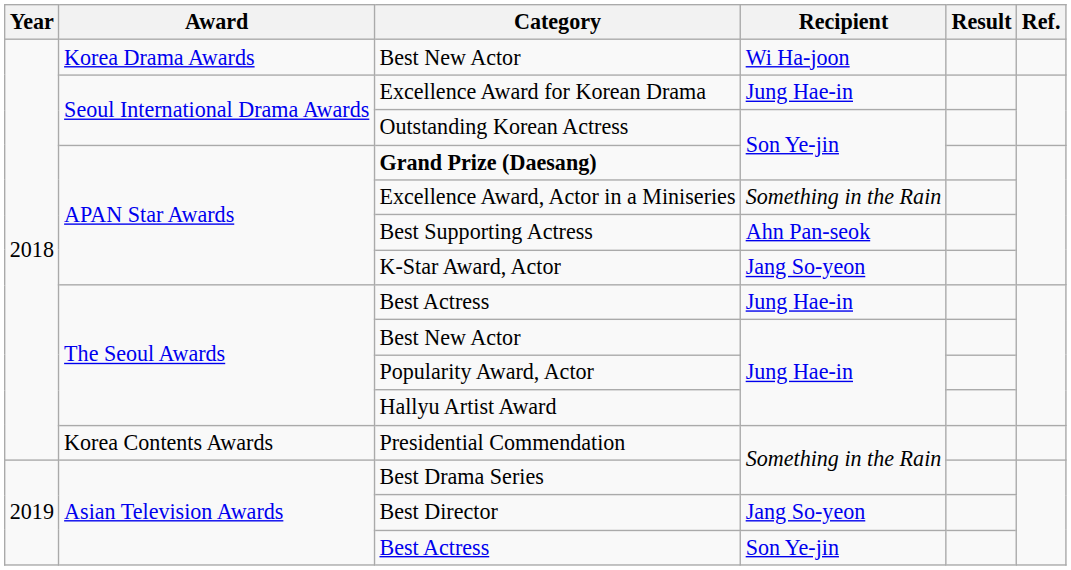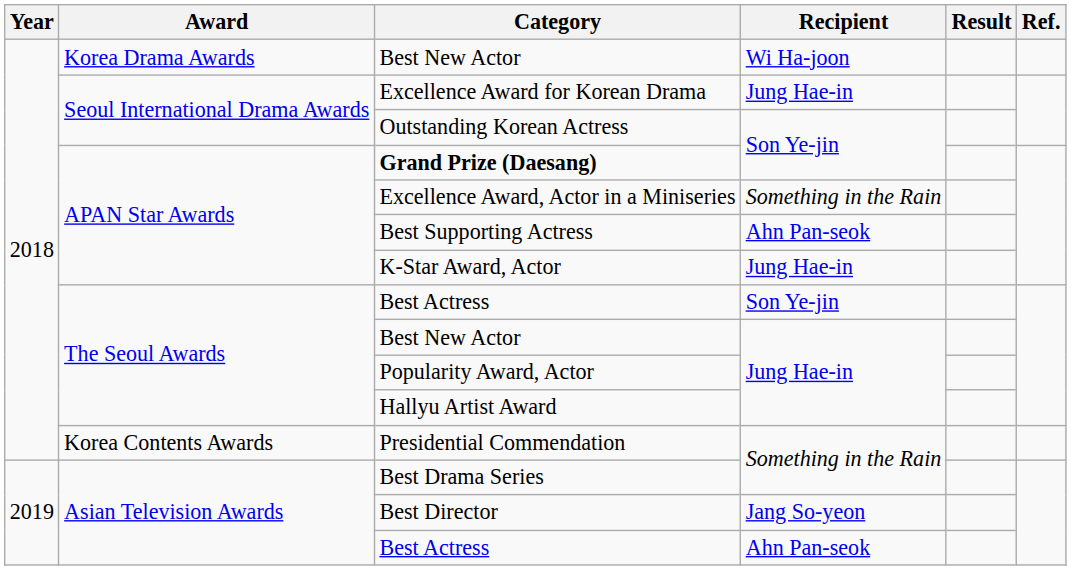 <table class="wikitable sortable">
 <tr>
 <th>Year</th>
 <th>Award</th>
 <th>Category</th>
 <th>Recipient</th>
 <th>Result</th>
 <th>Ref.</th>
 </tr>
 <tr>
 <td rowspan="12">2018</td>
 <td><a href='#'>Korea Drama Awards</a></td>
 <td>Best New Actor</td>
 <td><a href='#'>Wi Ha-joon</a></td>
 <td></td>
 <td></td>
 </tr>
 <tr>
 <td rowspan="2"><a href='#'>Seoul International Drama Awards</a></td>
 <td>Excellence Award for Korean Drama</td>
 <td><a href='#'>Jung Hae-in</a></td>
 <td></td>
 <td rowspan="2"></td>
 </tr>
 <tr>
 <td>Outstanding Korean Actress</td>
 <td rowspan="2"><a href='#'>Son Ye-jin</a></td>
 <td></td>
 </tr>
 <tr>
 <td rowspan="4"><a href='#'>APAN Star Awards</a></td>
 <td><strong>Grand Prize (Daesang)</strong></td>
 <td></td>
 <td rowspan="4"></td>
 </tr>
 <tr>
 <td>Excellence Award, Actor in a Miniseries</td>
 <td><em>Something in the Rain</em></td>
 <td></td>
 </tr>
 <tr>
 <td>Best Supporting Actress</td>
 <td><a href='#'>Ahn Pan-seok</a></td>
 <td></td>
 </tr>
 <tr>
 <td>K-Star Award, Actor</td>
-<td><a href='#'>Jang So-yeon</a></td>
+<td><a href='#'>Jung Hae-in</a></td>
 <td></td>
 </tr>
 <tr>
 <td rowspan="4"><a href='#'>The Seoul Awards</a></td>
 <td>Best Actress</td>
-<td><a href='#'>Jung Hae-in</a></td>
+<td><a href='#'>Son Ye-jin</a></td>
 <td></td>
 <td rowspan="4"></td>
 </tr>
 <tr>
 <td>Best New Actor</td>
 <td rowspan="3"><a href='#'>Jung Hae-in</a></td>
 <td></td>
 </tr>
 <tr>
 <td>Popularity Award, Actor</td>
 <td></td>
 </tr>
 <tr>
 <td>Hallyu Artist Award</td>
 <td></td>
 </tr>
 <tr>
 <td>Korea Contents Awards</td>
 <td>Presidential Commendation</td>
 <td rowspan="2"><em>Something in the Rain</em></td>
 <td></td>
 <td></td>
 </tr>
 <tr>
 <td rowspan="3">2019</td>
 <td rowspan="3"><a href='#'>Asian Television Awards</a></td>
 <td>Best Drama Series</td>
 <td></td>
 <td rowspan="3"></td>
 </tr>
 <tr>
 <td>Best Director</td>
 <td><a href='#'>Jang So-yeon</a></td>
 <td></td>
 </tr>
 <tr>
 <td><a href='#'>Best Actress</a></td>
-<td><a href='#'>Son Ye-jin</a></td>
+<td><a href='#'>Ahn Pan-seok</a></td>
 <td></td>
 </tr>
 </table>
